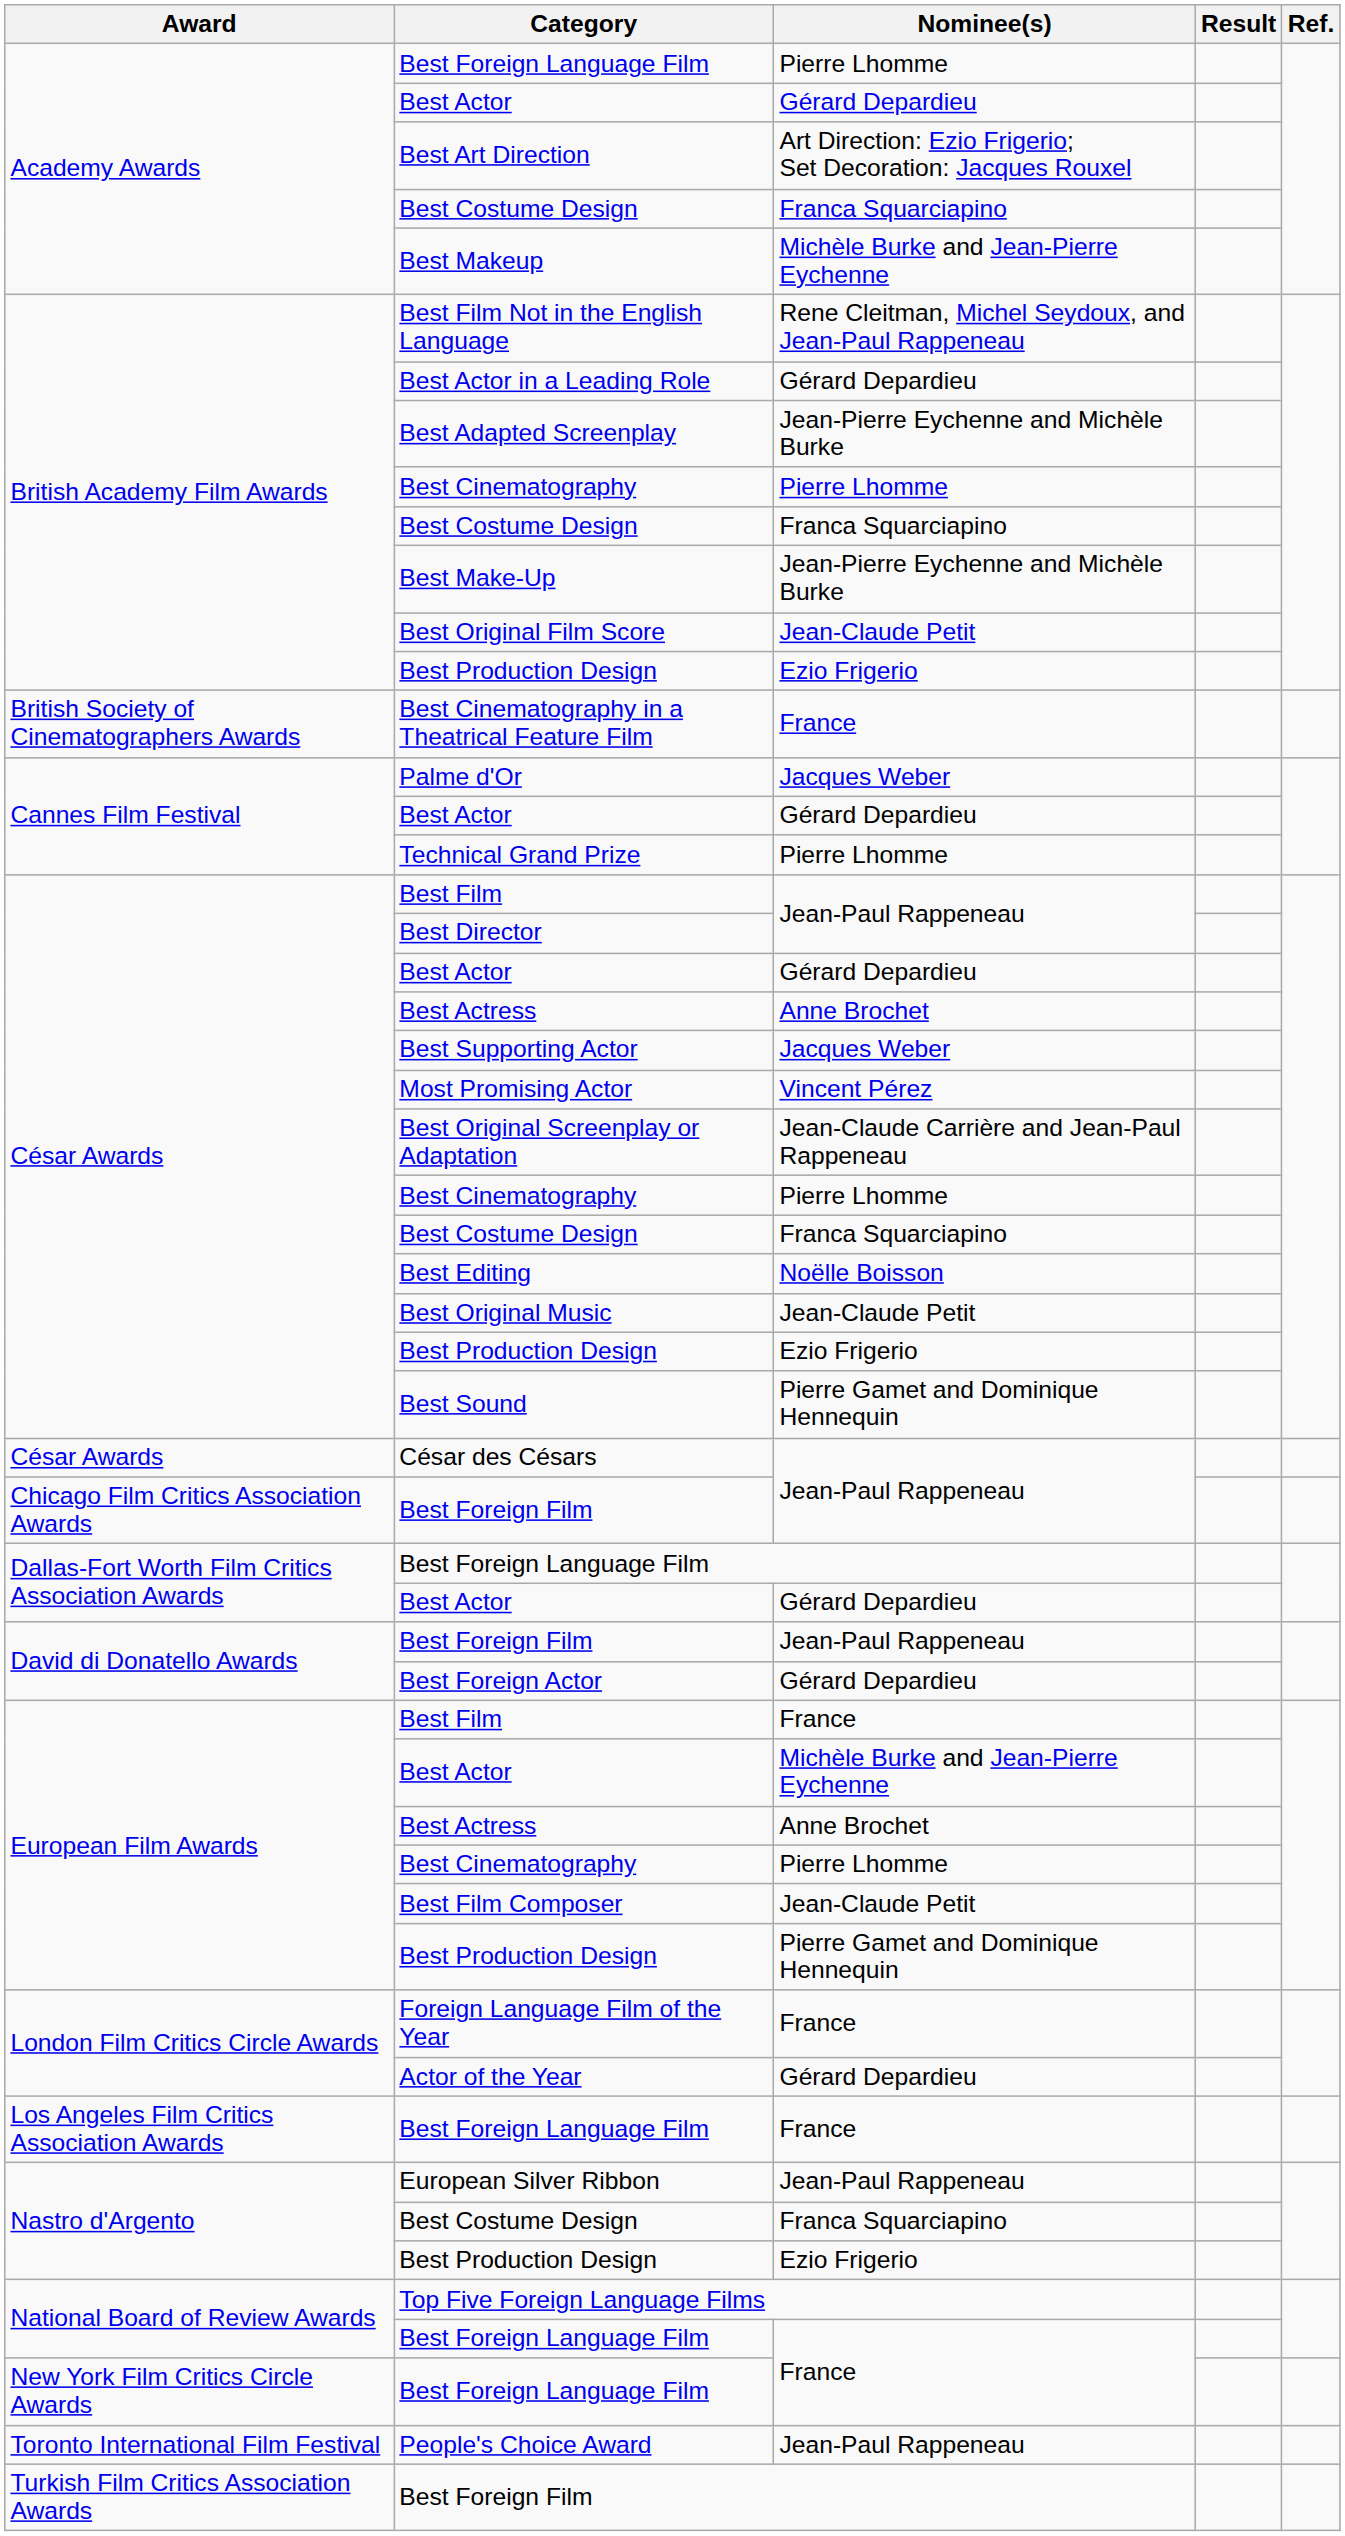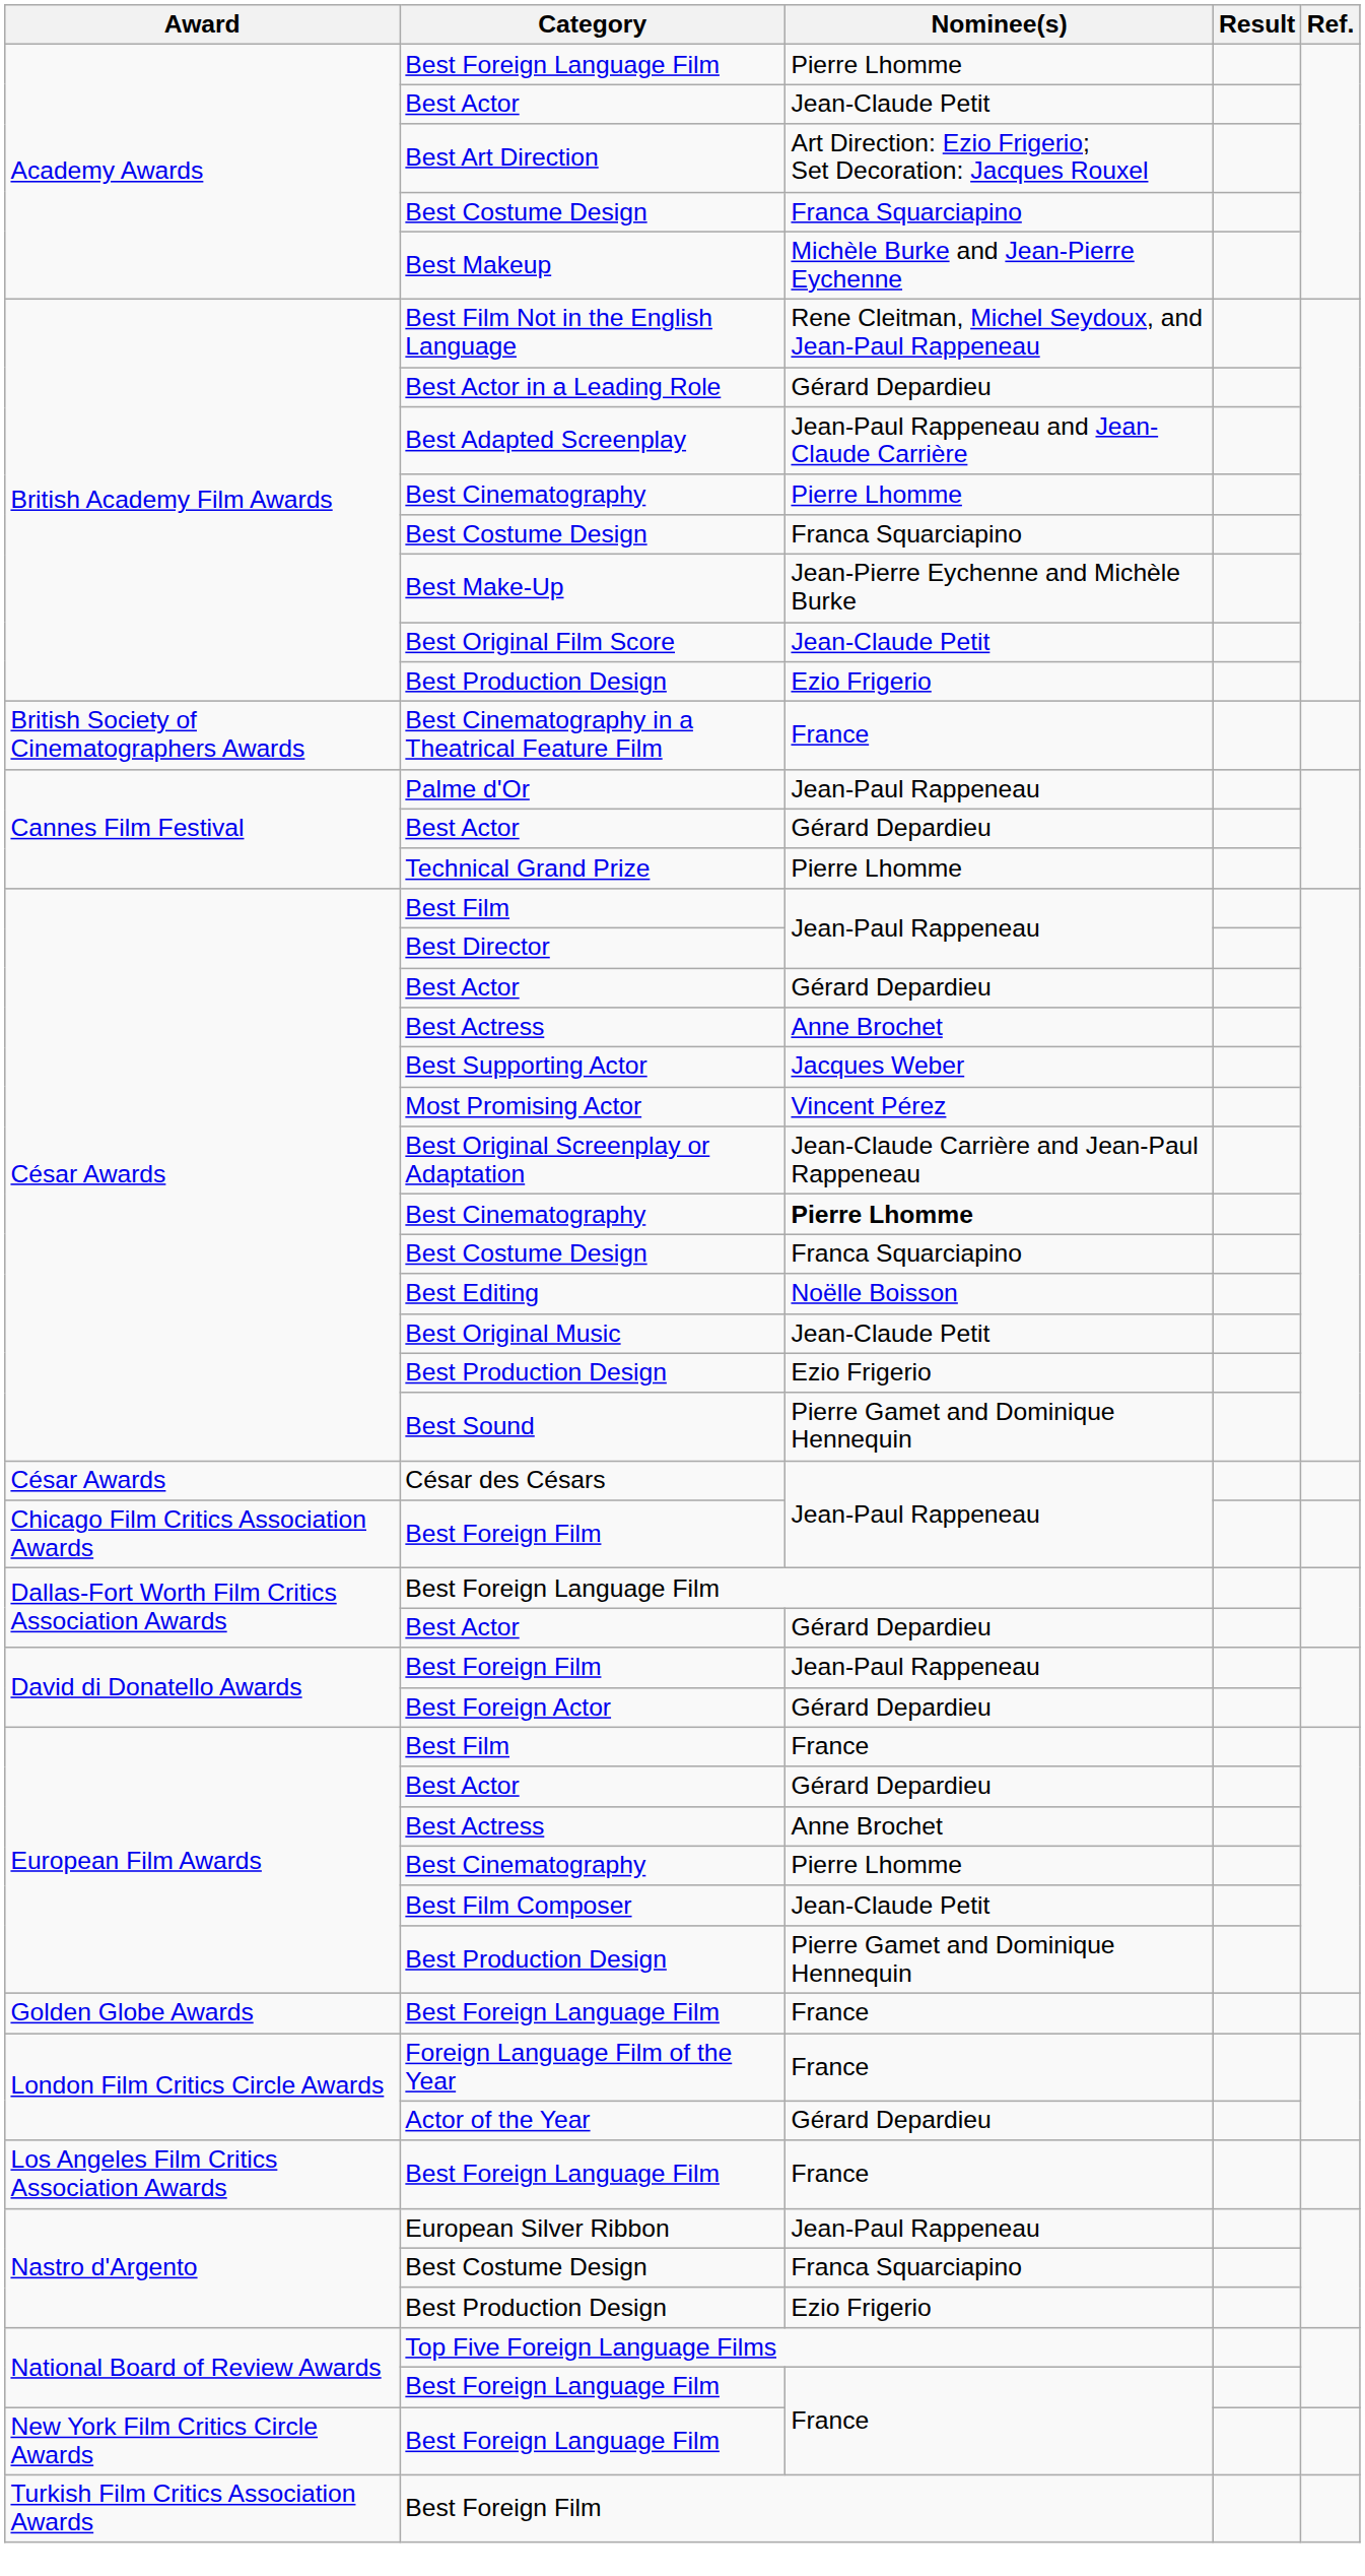 <table class="wikitable plainrowheaders">
 <tr>
 <th>Award</th>
 <th>Category</th>
 <th>Nominee(s)</th>
 <th>Result</th>
 <th>Ref.</th>
 </tr>
 <tr>
 <td rowspan="5"><a href='#'>Academy Awards</a></td>
 <td><a href='#'>Best Foreign Language Film</a></td>
 <td>Pierre Lhomme</td>
 <td></td>
 <td align="center" rowspan="5"></td>
 </tr>
 <tr>
 <td><a href='#'>Best Actor</a></td>
-<td><a href='#'>Gérard Depardieu</a></td>
+<td>Jean-Claude Petit</td>
 <td></td>
 </tr>
 <tr>
 <td><a href='#'>Best Art Direction</a></td>
 <td>Art Direction: <a href='#'>Ezio Frigerio</a>; <br> Set Decoration: <a href='#'>Jacques Rouxel</a></td>
 <td></td>
 </tr>
 <tr>
 <td><a href='#'>Best Costume Design</a></td>
 <td><a href='#'>Franca Squarciapino</a></td>
 <td></td>
 </tr>
 <tr>
 <td><a href='#'>Best Makeup</a></td>
 <td><a href='#'>Michèle Burke</a> and <a href='#'>Jean-Pierre Eychenne</a></td>
 <td></td>
 </tr>
 <tr>
 <td rowspan="8"><a href='#'>British Academy Film Awards</a></td>
 <td><a href='#'>Best Film Not in the English Language</a></td>
 <td>Rene Cleitman, <a href='#'>Michel Seydoux</a>, and <a href='#'>Jean-Paul Rappeneau</a></td>
 <td></td>
 <td align="center" rowspan="8"></td>
 </tr>
 <tr>
 <td><a href='#'>Best Actor in a Leading Role</a></td>
 <td>Gérard Depardieu</td>
 <td></td>
 </tr>
 <tr>
 <td><a href='#'>Best Adapted Screenplay</a></td>
-<td>Jean-Pierre Eychenne and Michèle Burke</td>
+<td>Jean-Paul Rappeneau and <a href='#'>Jean-Claude Carrière</a></td>
 <td></td>
 </tr>
 <tr>
 <td><a href='#'>Best Cinematography</a></td>
 <td><a href='#'>Pierre Lhomme</a></td>
 <td></td>
 </tr>
 <tr>
 <td><a href='#'>Best Costume Design</a></td>
 <td>Franca Squarciapino</td>
 <td></td>
 </tr>
 <tr>
 <td><a href='#'>Best Make-Up</a></td>
 <td>Jean-Pierre Eychenne and Michèle Burke</td>
 <td></td>
 </tr>
 <tr>
 <td><a href='#'>Best Original Film Score</a></td>
 <td><a href='#'>Jean-Claude Petit</a></td>
 <td></td>
 </tr>
 <tr>
 <td><a href='#'>Best Production Design</a></td>
 <td><a href='#'>Ezio Frigerio</a></td>
 <td></td>
 </tr>
 <tr>
 <td><a href='#'>British Society of Cinematographers Awards</a></td>
 <td><a href='#'>Best Cinematography in a Theatrical Feature Film</a></td>
 <td><a href='#'>France</a></td>
 <td></td>
 <td align="center"></td>
 </tr>
 <tr>
 <td rowspan="3"><a href='#'>Cannes Film Festival</a></td>
 <td><a href='#'>Palme d'Or</a></td>
-<td><a href='#'>Jacques Weber</a></td>
+<td>Jean-Paul Rappeneau</td>
 <td></td>
 <td align="center" rowspan="3"></td>
 </tr>
 <tr>
 <td><a href='#'>Best Actor</a></td>
 <td>Gérard Depardieu</td>
 <td></td>
 </tr>
 <tr>
 <td><a href='#'>Technical Grand Prize</a></td>
 <td>Pierre Lhomme</td>
 <td></td>
 </tr>
 <tr>
 <td rowspan="13"><a href='#'>César Awards</a> </td>
 <td><a href='#'>Best Film</a></td>
 <td rowspan="2">Jean-Paul Rappeneau</td>
 <td></td>
 <td align="center" rowspan="13"></td>
 </tr>
 <tr>
 <td><a href='#'>Best Director</a></td>
 <td></td>
 </tr>
 <tr>
 <td><a href='#'>Best Actor</a></td>
 <td>Gérard Depardieu</td>
 <td></td>
 </tr>
 <tr>
 <td><a href='#'>Best Actress</a></td>
 <td><a href='#'>Anne Brochet</a></td>
 <td></td>
 </tr>
 <tr>
 <td><a href='#'>Best Supporting Actor</a></td>
 <td><a href='#'>Jacques Weber</a></td>
 <td></td>
 </tr>
 <tr>
 <td><a href='#'>Most Promising Actor</a></td>
 <td><a href='#'>Vincent Pérez</a></td>
 <td></td>
 </tr>
 <tr>
 <td><a href='#'>Best Original Screenplay or Adaptation</a></td>
 <td>Jean-Claude Carrière and Jean-Paul Rappeneau</td>
 <td></td>
 </tr>
 <tr>
 <td><a href='#'>Best Cinematography</a></td>
-<td>Pierre Lhomme</td>
+<td><strong>Pierre Lhomme</strong></td>
 <td></td>
 </tr>
 <tr>
 <td><a href='#'>Best Costume Design</a></td>
 <td>Franca Squarciapino</td>
 <td></td>
 </tr>
 <tr>
 <td><a href='#'>Best Editing</a></td>
 <td><a href='#'>Noëlle Boisson</a></td>
 <td></td>
 </tr>
 <tr>
 <td><a href='#'>Best Original Music</a></td>
 <td>Jean-Claude Petit</td>
 <td></td>
 </tr>
 <tr>
 <td><a href='#'>Best Production Design</a></td>
 <td>Ezio Frigerio</td>
 <td></td>
 </tr>
 <tr>
 <td><a href='#'>Best Sound</a></td>
 <td>Pierre Gamet and Dominique Hennequin</td>
 <td></td>
 </tr>
 <tr>
 <td><a href='#'>César Awards</a> </td>
 <td>César des Césars</td>
 <td rowspan="2">Jean-Paul Rappeneau</td>
 <td></td>
 <td align="center"></td>
 </tr>
 <tr>
 <td><a href='#'>Chicago Film Critics Association Awards</a></td>
 <td><a href='#'>Best Foreign Film</a></td>
 <td></td>
 <td align="center"></td>
 </tr>
 <tr>
 <td rowspan="2"><a href='#'>Dallas-Fort Worth Film Critics Association Awards</a></td>
 <td colspan="2">Best Foreign Language Film</td>
 <td></td>
 <td align="center" rowspan="2"></td>
 </tr>
 <tr>
 <td><a href='#'>Best Actor</a></td>
 <td>Gérard Depardieu</td>
 <td></td>
 </tr>
 <tr>
 <td rowspan="2"><a href='#'>David di Donatello Awards</a></td>
 <td><a href='#'>Best Foreign Film</a></td>
 <td>Jean-Paul Rappeneau</td>
 <td></td>
 <td align="center" rowspan="2"></td>
 </tr>
 <tr>
 <td><a href='#'>Best Foreign Actor</a></td>
 <td>Gérard Depardieu</td>
 <td></td>
 </tr>
 <tr>
 <td rowspan="6"><a href='#'>European Film Awards</a></td>
 <td><a href='#'>Best Film</a></td>
 <td>France</td>
 <td></td>
 <td align="center" rowspan="6"></td>
 </tr>
 <tr>
 <td><a href='#'>Best Actor</a></td>
-<td><a href='#'>Michèle Burke</a> and <a href='#'>Jean-Pierre Eychenne</a></td>
+<td>Gérard Depardieu</td>
 <td></td>
 </tr>
 <tr>
 <td><a href='#'>Best Actress</a></td>
 <td>Anne Brochet</td>
 <td></td>
 </tr>
 <tr>
 <td><a href='#'>Best Cinematography</a></td>
 <td>Pierre Lhomme</td>
 <td></td>
 </tr>
 <tr>
 <td><a href='#'>Best Film Composer</a></td>
 <td>Jean-Claude Petit</td>
 <td></td>
 </tr>
 <tr>
 <td><a href='#'>Best Production Design</a></td>
 <td>Pierre Gamet and Dominique Hennequin</td>
 <td></td>
+</tr>
+<tr>
+<td><a href='#'>Golden Globe Awards</a></td>
+<td><a href='#'>Best Foreign Language Film</a></td>
+<td>France</td>
+<td></td>
+<td align="center"></td>
 </tr>
 <tr>
 <td rowspan="2"><a href='#'>London Film Critics Circle Awards</a></td>
 <td><a href='#'>Foreign Language Film of the Year</a></td>
 <td>France</td>
 <td></td>
 <td align="center" rowspan="2"></td>
 </tr>
 <tr>
 <td><a href='#'>Actor of the Year</a></td>
 <td>Gérard Depardieu</td>
 <td></td>
 </tr>
 <tr>
 <td><a href='#'>Los Angeles Film Critics Association Awards</a></td>
 <td><a href='#'>Best Foreign Language Film</a></td>
 <td>France</td>
 <td></td>
 <td align="center"></td>
 </tr>
 <tr>
 <td rowspan="3"><a href='#'>Nastro d'Argento</a></td>
 <td>European Silver Ribbon</td>
 <td>Jean-Paul Rappeneau</td>
 <td></td>
 <td align="center" rowspan="3"></td>
 </tr>
 <tr>
 <td>Best Costume Design</td>
 <td>Franca Squarciapino</td>
 <td></td>
 </tr>
 <tr>
 <td>Best Production Design</td>
 <td>Ezio Frigerio</td>
 <td></td>
 </tr>
 <tr>
 <td rowspan="2"><a href='#'>National Board of Review Awards</a></td>
 <td colspan="2"><a href='#'>Top Five Foreign Language Films</a></td>
 <td></td>
 <td align="center" rowspan="2"></td>
 </tr>
 <tr>
 <td><a href='#'>Best Foreign Language Film</a></td>
 <td rowspan="2">France</td>
 <td></td>
 </tr>
 <tr>
 <td><a href='#'>New York Film Critics Circle Awards</a></td>
 <td><a href='#'>Best Foreign Language Film</a></td>
 <td></td>
 <td align="center"></td>
 </tr>
 <tr>
-<td><a href='#'>Toronto International Film Festival</a></td>
-<td><a href='#'>People's Choice Award</a></td>
-<td>Jean-Paul Rappeneau</td>
-<td></td>
-<td align="center"></td>
-</tr>
-<tr>
 <td><a href='#'>Turkish Film Critics Association Awards</a></td>
 <td colspan="2">Best Foreign Film</td>
 <td></td>
 <td align="center"></td>
 </tr>
 </table>
